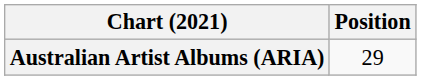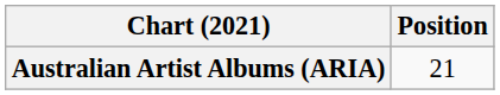 <table class="wikitable sortable plainrowheaders" style="text-align:center">
 <tr>
 <th scope="col">Chart (2021)</th>
 <th scope="col">Position</th>
 </tr>
 <tr>
 <th scope="row">Australian Artist Albums (ARIA)</th>
-<td>29</td>
+<td>21</td>
 </tr>
 </table>
